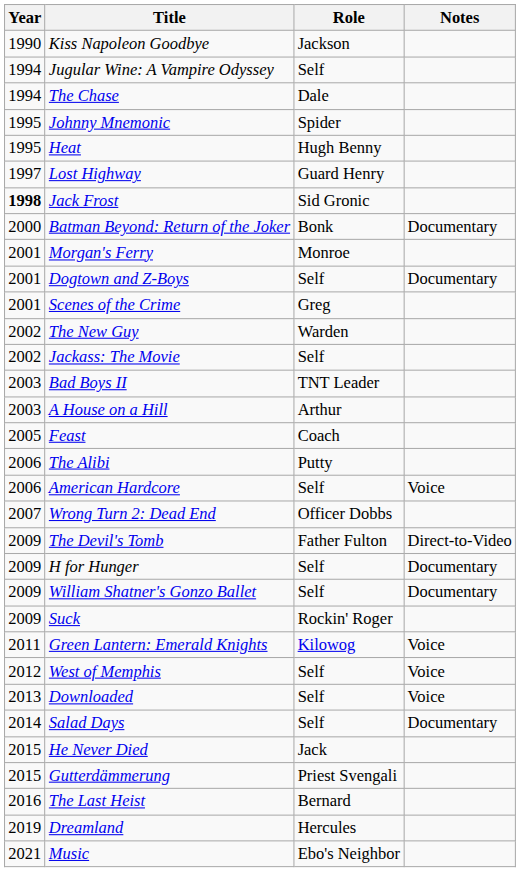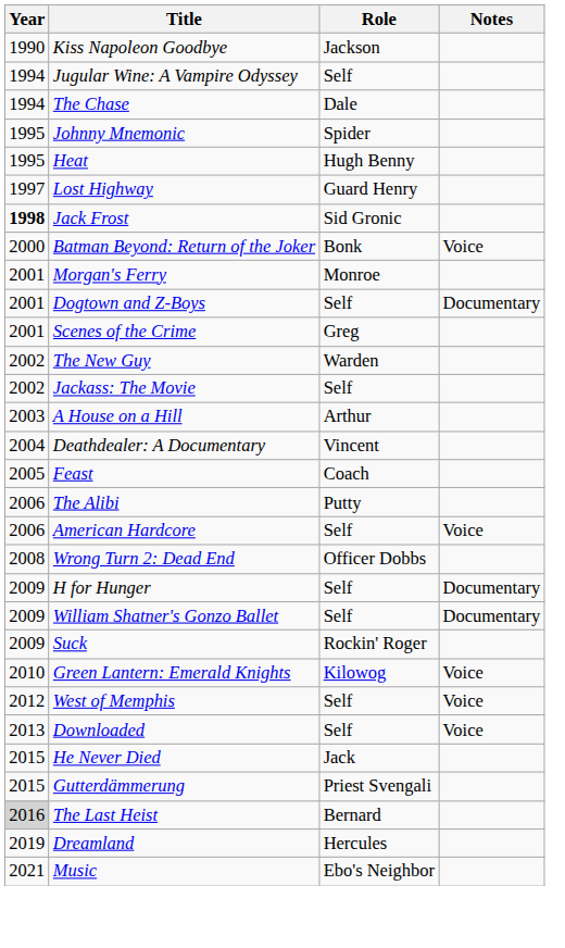 <table class="wikitable sortable">
 <tr>
 <th>Year</th>
 <th>Title</th>
 <th>Role</th>
 <th>Notes</th>
 </tr>
 <tr>
 <td>1990</td>
 <td><em>Kiss Napoleon Goodbye</em></td>
 <td>Jackson</td>
 <td></td>
 </tr>
 <tr>
 <td>1994</td>
 <td><em>Jugular Wine: A Vampire Odyssey</em></td>
 <td>Self</td>
 <td></td>
 </tr>
 <tr>
 <td>1994</td>
 <td><em><a href='#'>The Chase</a></em></td>
 <td>Dale</td>
 <td></td>
 </tr>
 <tr>
 <td>1995</td>
 <td><em><a href='#'>Johnny Mnemonic</a></em></td>
 <td>Spider</td>
 <td></td>
 </tr>
 <tr>
 <td>1995</td>
 <td><em><a href='#'>Heat</a></em></td>
 <td>Hugh Benny</td>
 <td></td>
 </tr>
 <tr>
 <td>1997</td>
 <td><em><a href='#'>Lost Highway</a></em></td>
 <td>Guard Henry</td>
 <td></td>
 </tr>
 <tr>
 <td><strong>1998</strong></td>
 <td><em><a href='#'>Jack Frost</a></em></td>
 <td>Sid Gronic</td>
 <td></td>
 </tr>
 <tr>
 <td>2000</td>
 <td><em><a href='#'>Batman Beyond: Return of the Joker</a></em></td>
 <td>Bonk</td>
-<td>Documentary</td>
+<td>Voice</td>
 </tr>
 <tr>
 <td>2001</td>
 <td><em><a href='#'>Morgan's Ferry</a></em></td>
 <td>Monroe</td>
 <td></td>
 </tr>
 <tr>
 <td>2001</td>
 <td><em><a href='#'>Dogtown and Z-Boys</a></em></td>
 <td>Self</td>
 <td>Documentary</td>
 </tr>
 <tr>
 <td>2001</td>
 <td><em><a href='#'>Scenes of the Crime</a></em></td>
 <td>Greg</td>
 <td></td>
 </tr>
 <tr>
 <td>2002</td>
 <td><em><a href='#'>The New Guy</a></em></td>
 <td>Warden</td>
 <td></td>
 </tr>
 <tr>
 <td>2002</td>
 <td><em><a href='#'>Jackass: The Movie</a></em></td>
 <td>Self</td>
 <td></td>
 </tr>
 <tr>
 <td>2003</td>
-<td><em><a href='#'>Bad Boys II</a></em></td>
-<td>TNT Leader</td>
+<td><em><a href='#'>A House on a Hill</a></em></td>
+<td>Arthur</td>
 <td></td>
 </tr>
 <tr>
-<td>2003</td>
-<td><em><a href='#'>A House on a Hill</a></em></td>
-<td>Arthur</td>
+<td>2004</td>
+<td><em>Deathdealer: A Documentary</em></td>
+<td>Vincent</td>
 <td></td>
 </tr>
 <tr>
 <td>2005</td>
 <td><em><a href='#'>Feast</a></em></td>
 <td>Coach</td>
 <td></td>
 </tr>
 <tr>
 <td>2006</td>
 <td><em><a href='#'>The Alibi</a></em></td>
 <td>Putty</td>
 <td></td>
 </tr>
 <tr>
 <td>2006</td>
 <td><em><a href='#'>American Hardcore</a></em></td>
 <td>Self</td>
 <td>Voice</td>
 </tr>
 <tr>
-<td>2007</td>
+<td>2008</td>
 <td><em><a href='#'>Wrong Turn 2: Dead End</a></em></td>
 <td>Officer Dobbs</td>
 <td></td>
-</tr>
-<tr>
-<td>2009</td>
-<td><em><a href='#'>The Devil's Tomb</a></em></td>
-<td>Father Fulton</td>
-<td>Direct-to-Video</td>
 </tr>
 <tr>
 <td>2009</td>
 <td><em>H for Hunger</em></td>
 <td>Self</td>
 <td>Documentary</td>
 </tr>
 <tr>
 <td>2009</td>
 <td><em><a href='#'>William Shatner's Gonzo Ballet</a></em></td>
 <td>Self</td>
 <td>Documentary</td>
 </tr>
 <tr>
 <td>2009</td>
 <td><em><a href='#'>Suck</a></em></td>
 <td>Rockin' Roger</td>
 <td></td>
 </tr>
 <tr>
-<td>2011</td>
+<td>2010</td>
 <td><em><a href='#'>Green Lantern: Emerald Knights</a></em></td>
 <td><a href='#'>Kilowog</a></td>
 <td>Voice</td>
 </tr>
 <tr>
 <td>2012</td>
 <td><em><a href='#'>West of Memphis</a></em></td>
 <td>Self</td>
 <td>Voice</td>
 </tr>
 <tr>
 <td>2013</td>
 <td><em><a href='#'>Downloaded</a></em></td>
 <td>Self</td>
 <td>Voice</td>
 </tr>
 <tr>
-<td>2014</td>
-<td><em><a href='#'>Salad Days</a></em></td>
-<td>Self</td>
-<td>Documentary</td>
-</tr>
-<tr>
 <td>2015</td>
 <td><em><a href='#'>He Never Died</a></em></td>
 <td>Jack</td>
 <td></td>
 </tr>
 <tr>
 <td>2015</td>
 <td><em><a href='#'>Gutterdämmerung</a></em></td>
 <td>Priest Svengali</td>
 <td></td>
 </tr>
 <tr>
-<td>2016</td>
+<td style="background: lightgrey;">2016</td>
 <td><em><a href='#'>The Last Heist</a></em></td>
 <td>Bernard</td>
 <td></td>
 </tr>
 <tr>
 <td>2019</td>
 <td><em><a href='#'>Dreamland</a></em></td>
 <td>Hercules</td>
 <td></td>
 </tr>
 <tr>
 <td>2021</td>
 <td><em><a href='#'>Music</a></em></td>
 <td>Ebo's Neighbor</td>
 <td></td>
 </tr>
 </table>
